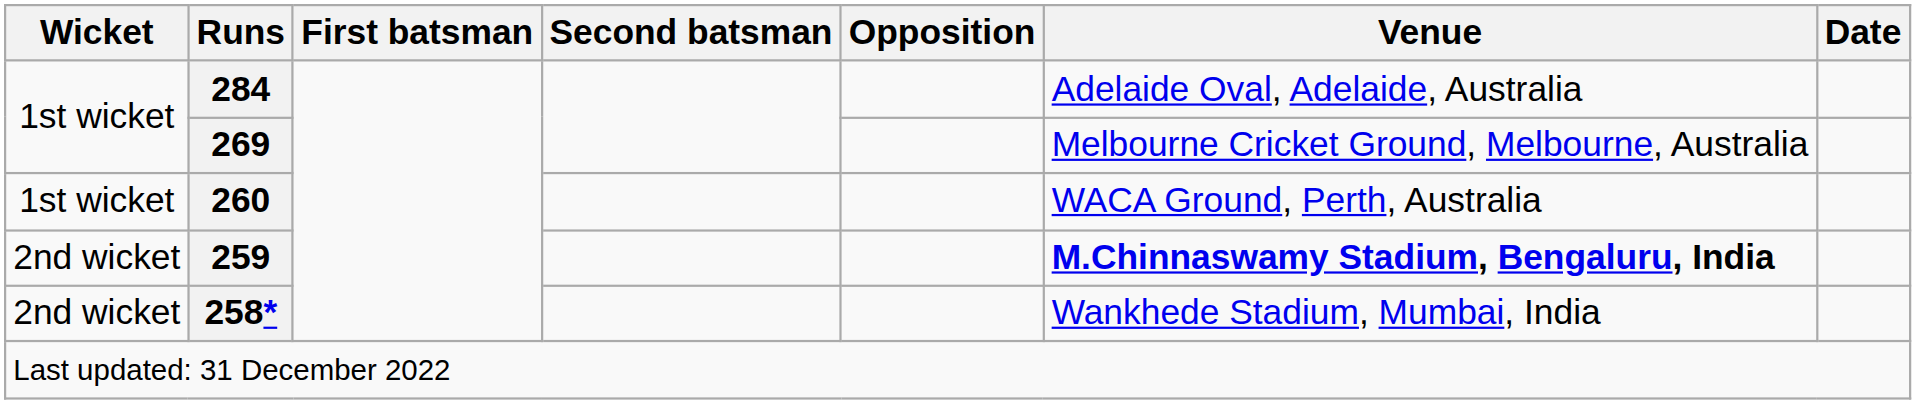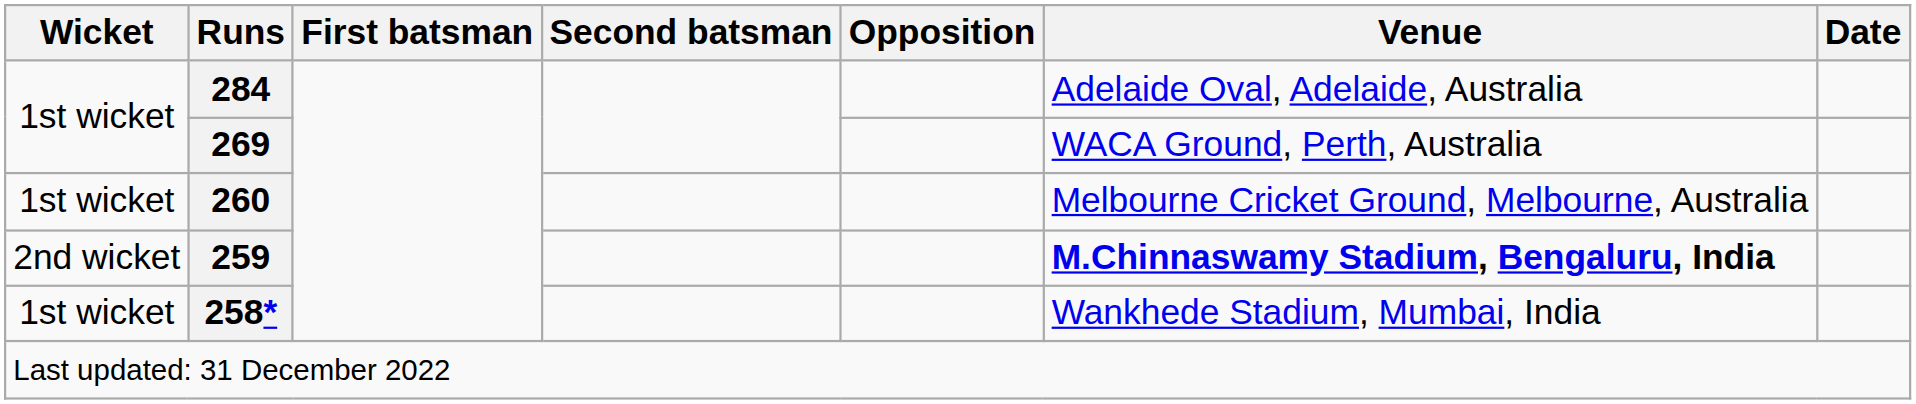 <table class="wikitable plainrowheaders sortable">
 <tr>
 <th scope=col>Wicket</th>
 <th scope=col>Runs</th>
 <th scope=col>First batsman</th>
 <th scope=col>Second batsman</th>
 <th scope=col>Opposition</th>
 <th scope=col>Venue</th>
 <th scope=col>Date</th>
 </tr>
 <tr>
 <td align=center rowspan=2>1st wicket</td>
 <th scope=row style=text-align:center;>284</th>
 <td rowspan=5></td>
 <td rowspan=2></td>
 <td></td>
 <td><a href='#'>Adelaide Oval</a>, <a href='#'>Adelaide</a>, Australia</td>
 <td><a href='#'></a></td>
 </tr>
 <tr>
 <th scope=row style=text-align:center;>269</th>
 <td></td>
-<td><a href='#'>Melbourne Cricket Ground</a>, <a href='#'>Melbourne</a>, Australia</td>
+<td><a href='#'>WACA Ground</a>, <a href='#'>Perth</a>, Australia</td>
 <td><a href='#'></a></td>
 </tr>
 <tr>
 <td align=center>1st wicket</td>
 <th scope=row style=text-align:center;>260</th>
 <td></td>
 <td></td>
-<td><a href='#'>WACA Ground</a>, <a href='#'>Perth</a>, Australia</td>
+<td><a href='#'>Melbourne Cricket Ground</a>, <a href='#'>Melbourne</a>, Australia</td>
 <td><a href='#'></a></td>
 </tr>
 <tr>
 <td align=center>2nd wicket</td>
 <th scope=row style=text-align:center;>259</th>
 <td></td>
 <td></td>
 <td><strong><a href='#'>M.Chinnaswamy Stadium</a>, <a href='#'>Bengaluru</a>, India</strong></td>
 <td><a href='#'></a></td>
 </tr>
 <tr>
-<td align=center>2nd wicket</td>
+<td align=center>1st wicket</td>
 <th scope=row style=text-align:center;>258<a href='#'>*</a></th>
 <td></td>
 <td></td>
 <td><a href='#'>Wankhede Stadium</a>, <a href='#'>Mumbai</a>, India</td>
 <td><a href='#'></a></td>
 </tr>
 <tr class=sortbottom>
 <td colspan=7><small>Last updated: 31 December 2022</small></td>
 </tr>
 </table>
